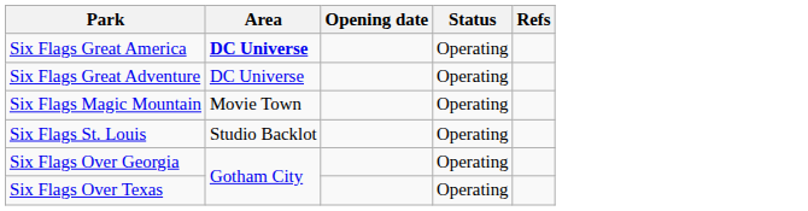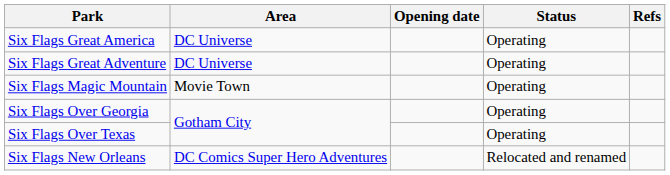 <table class="wikitable sortable">
 <tr>
 <th>Park</th>
 <th>Area</th>
 <th>Opening date</th>
 <th>Status</th>
 <th class="unsortable">Refs</th>
 </tr>
 <tr>
 <td><a href='#'>Six Flags Great America</a></td>
-<td><strong><a href='#'>DC Universe</a></strong></td>
+<td><a href='#'>DC Universe</a></td>
 <td></td>
 <td>Operating</td>
 <td></td>
 </tr>
 <tr>
 <td><a href='#'>Six Flags Great Adventure</a></td>
 <td><a href='#'>DC Universe</a></td>
 <td></td>
 <td>Operating</td>
 <td></td>
 </tr>
 <tr>
 <td><a href='#'>Six Flags Magic Mountain</a></td>
 <td>Movie Town</td>
 <td></td>
 <td>Operating</td>
 <td></td>
 </tr>
 <tr>
-<td><a href='#'>Six Flags St. Louis</a></td>
-<td>Studio Backlot</td>
-<td></td>
-<td>Operating</td>
-<td></td>
-</tr>
-<tr>
 <td><a href='#'>Six Flags Over Georgia</a></td>
 <td rowspan="2"><a href='#'>Gotham City</a></td>
 <td></td>
 <td>Operating</td>
 <td></td>
 </tr>
 <tr>
 <td><a href='#'>Six Flags Over Texas</a></td>
 <td></td>
 <td>Operating</td>
 <td></td>
 </tr>
+<tr>
+<td><a href='#'>Six Flags New Orleans</a></td>
+<td><a href='#'>DC Comics Super Hero Adventures</a></td>
+<td></td>
+<td>Relocated and renamed</td>
+<td></td>
+</tr>
 </table>
